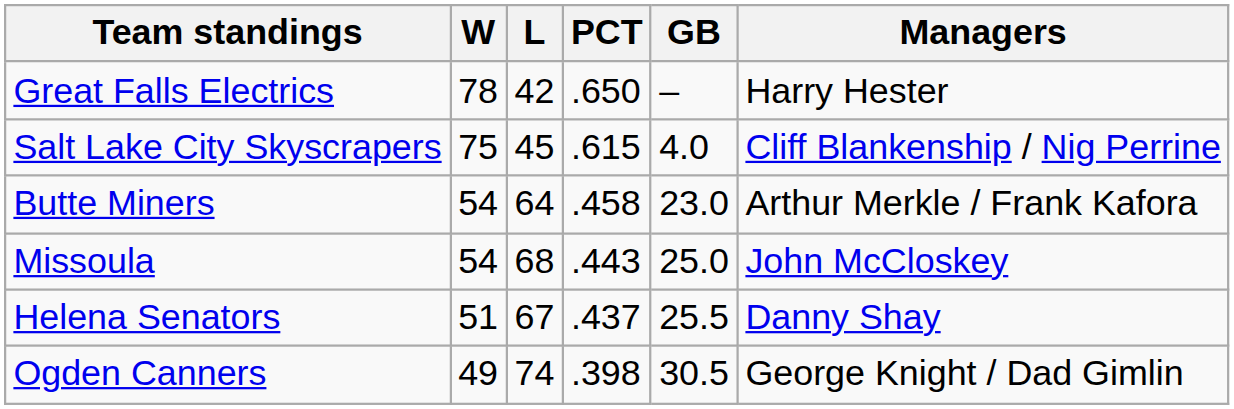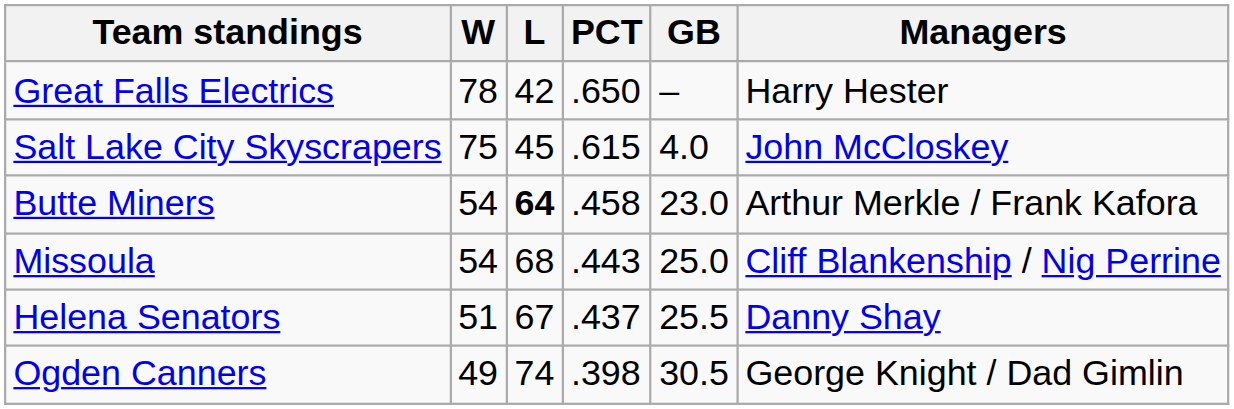 <table class="wikitable">
 <tr>
 <th>Team standings</th>
 <th>W</th>
 <th>L</th>
 <th>PCT</th>
 <th>GB</th>
 <th>Managers</th>
 </tr>
 <tr>
 <td><a href='#'>Great Falls Electrics</a></td>
 <td>78</td>
 <td>42</td>
 <td>.650</td>
 <td>–</td>
 <td>Harry Hester</td>
 </tr>
 <tr>
 <td><a href='#'>Salt Lake City Skyscrapers</a></td>
 <td>75</td>
 <td>45</td>
 <td>.615</td>
 <td>4.0</td>
-<td><a href='#'>Cliff Blankenship</a> / <a href='#'>Nig Perrine</a></td>
+<td><a href='#'>John McCloskey</a></td>
 </tr>
 <tr>
 <td><a href='#'>Butte Miners</a></td>
 <td>54</td>
-<td>64</td>
+<td><strong>64</strong></td>
 <td>.458</td>
 <td>23.0</td>
 <td>Arthur Merkle / Frank Kafora</td>
 </tr>
 <tr>
 <td><a href='#'>Missoula</a></td>
 <td>54</td>
 <td>68</td>
 <td>.443</td>
 <td>25.0</td>
-<td><a href='#'>John McCloskey</a></td>
+<td><a href='#'>Cliff Blankenship</a> / <a href='#'>Nig Perrine</a></td>
 </tr>
 <tr>
 <td><a href='#'>Helena Senators</a></td>
 <td>51</td>
 <td>67</td>
 <td>.437</td>
 <td>25.5</td>
 <td><a href='#'>Danny Shay</a></td>
 </tr>
 <tr>
 <td><a href='#'>Ogden Canners</a></td>
 <td>49</td>
 <td>74</td>
 <td>.398</td>
 <td>30.5</td>
 <td>George Knight / Dad Gimlin</td>
 </tr>
 </table>
